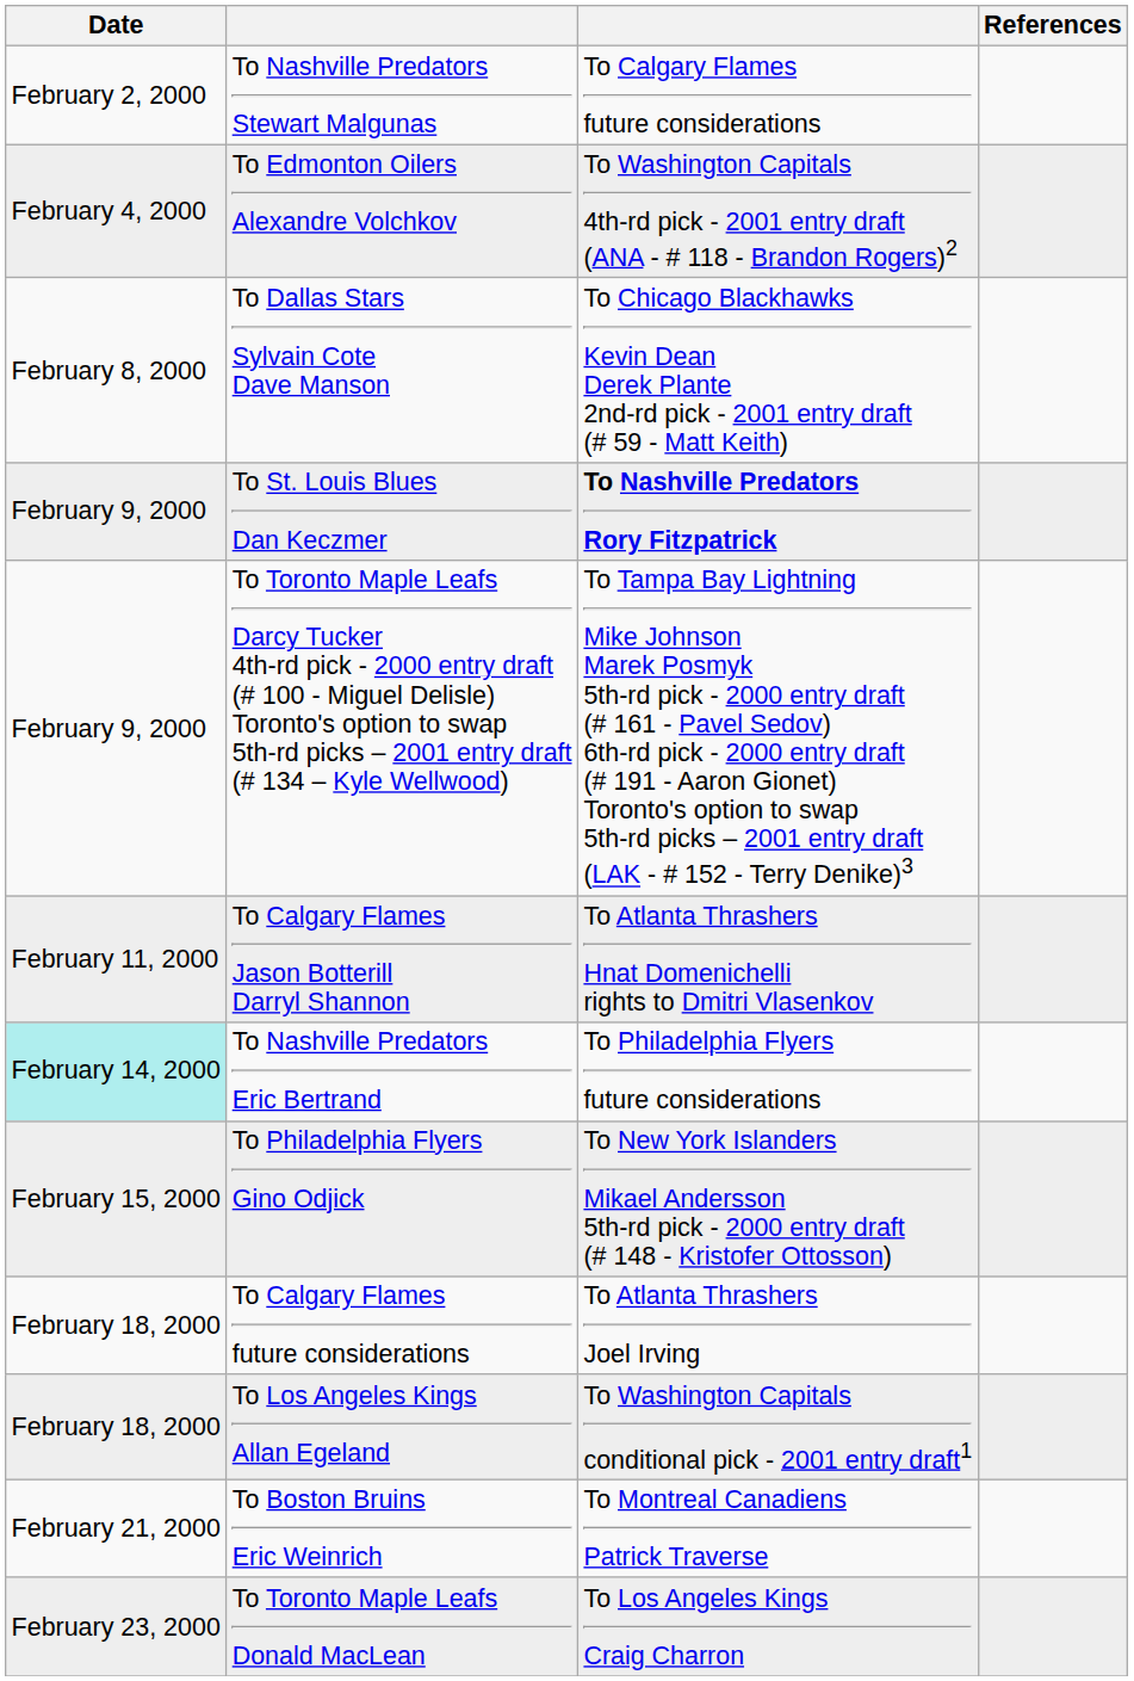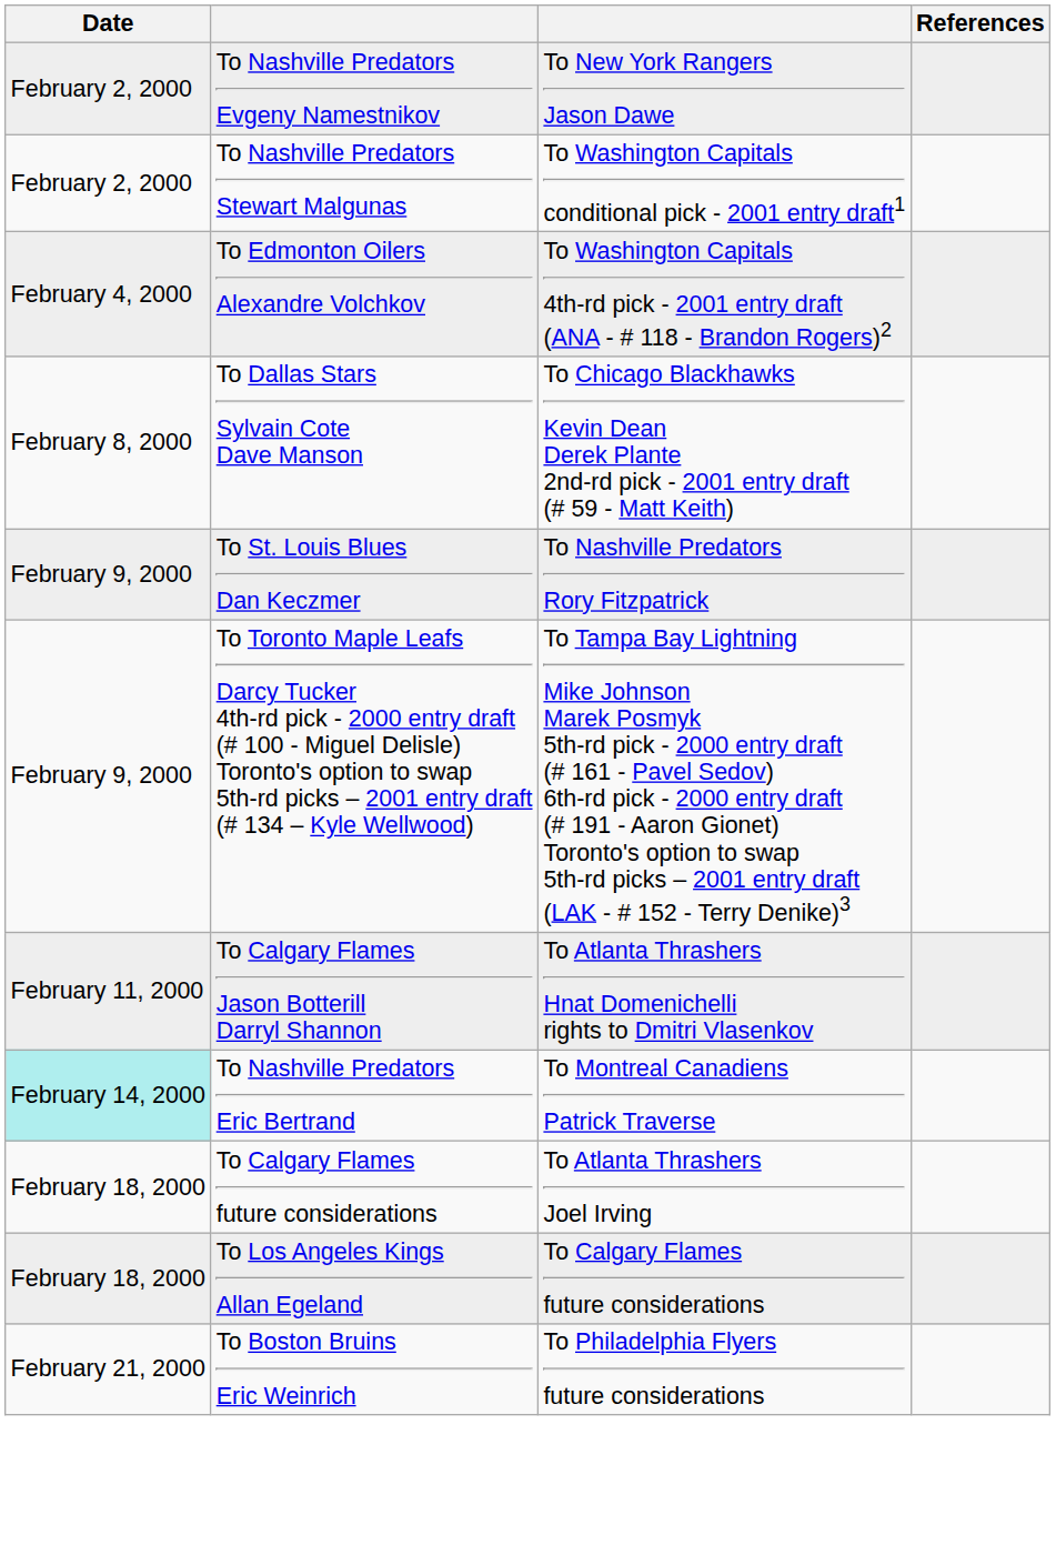 <table class="wikitable">
 <tr>
 <th>Date</th>
 <th></th>
 <th></th>
 <th>References</th>
 </tr>
+<tr bgcolor="#eeeeee">
+<td>February 2, 2000</td>
+<td valign="top">To <a href='#'>Nashville Predators</a><hr><a href='#'>Evgeny Namestnikov</a></td>
+<td valign="top">To <a href='#'>New York Rangers</a><hr><a href='#'>Jason Dawe</a></td>
+<td></td>
+</tr>
 <tr>
 <td>February 2, 2000</td>
 <td valign="top">To <a href='#'>Nashville Predators</a><hr><a href='#'>Stewart Malgunas</a></td>
-<td valign="top">To <a href='#'>Calgary Flames</a><hr>future considerations</td>
+<td valign="top">To <a href='#'>Washington Capitals</a><hr>conditional pick - <a href='#'>2001 entry draft</a><sup>1</sup></td>
 <td></td>
 </tr>
 <tr bgcolor="#eeeeee">
 <td>February 4, 2000</td>
 <td valign="top">To <a href='#'>Edmonton Oilers</a><hr><a href='#'>Alexandre Volchkov</a></td>
 <td valign="top">To <a href='#'>Washington Capitals</a><hr>4th-rd pick - <a href='#'>2001 entry draft</a><br>(<a href='#'>ANA</a> - # 118 - <a href='#'>Brandon Rogers</a>)<sup>2</sup></td>
 <td></td>
 </tr>
 <tr>
 <td>February 8, 2000</td>
 <td valign="top">To <a href='#'>Dallas Stars</a><hr><a href='#'>Sylvain Cote</a><br><a href='#'>Dave Manson</a></td>
 <td valign="top">To <a href='#'>Chicago Blackhawks</a><hr><a href='#'>Kevin Dean</a><br><a href='#'>Derek Plante</a><br>2nd-rd pick - <a href='#'>2001 entry draft</a><br>(# 59 - <a href='#'>Matt Keith</a>)</td>
 <td></td>
 </tr>
 <tr bgcolor="#eeeeee">
 <td>February 9, 2000</td>
 <td valign="top">To <a href='#'>St. Louis Blues</a><hr><a href='#'>Dan Keczmer</a></td>
-<td valign="top"><strong>To <a href='#'>Nashville Predators</a><hr><a href='#'>Rory Fitzpatrick</a></strong></td>
+<td valign="top">To <a href='#'>Nashville Predators</a><hr><a href='#'>Rory Fitzpatrick</a></td>
 <td></td>
 </tr>
 <tr>
 <td>February 9, 2000</td>
 <td valign="top">To <a href='#'>Toronto Maple Leafs</a><hr><a href='#'>Darcy Tucker</a><br>4th-rd pick - <a href='#'>2000 entry draft</a><br>(# 100 - Miguel Delisle)<br>Toronto's option to swap<br>5th-rd picks – <a href='#'>2001 entry draft</a> <br>(# 134 – <a href='#'>Kyle Wellwood</a>)</td>
 <td valign="top">To <a href='#'>Tampa Bay Lightning</a><hr><a href='#'>Mike Johnson</a><br><a href='#'>Marek Posmyk</a><br>5th-rd pick - <a href='#'>2000 entry draft</a><br>(# 161 - <a href='#'>Pavel Sedov</a>)<br>6th-rd pick - <a href='#'>2000 entry draft</a><br>(# 191 - Aaron Gionet)<br>Toronto's option to swap<br>5th-rd picks – <a href='#'>2001 entry draft</a> <br>(<a href='#'>LAK</a> - # 152 - Terry Denike)<sup>3</sup></td>
 <td></td>
 </tr>
 <tr bgcolor="#eeeeee">
 <td>February 11, 2000</td>
 <td valign="top">To <a href='#'>Calgary Flames</a><hr><a href='#'>Jason Botterill</a><br><a href='#'>Darryl Shannon</a></td>
 <td valign="top">To <a href='#'>Atlanta Thrashers</a><hr><a href='#'>Hnat Domenichelli</a><br>rights to <a href='#'>Dmitri Vlasenkov</a></td>
 <td></td>
 </tr>
 <tr>
 <td style="background: paleturquoise;">February 14, 2000</td>
 <td valign="top">To <a href='#'>Nashville Predators</a><hr><a href='#'>Eric Bertrand</a></td>
-<td valign="top">To <a href='#'>Philadelphia Flyers</a><hr>future considerations</td>
-<td></td>
-</tr>
-<tr bgcolor="#eeeeee">
-<td>February 15, 2000</td>
-<td valign="top">To <a href='#'>Philadelphia Flyers</a><hr><a href='#'>Gino Odjick</a></td>
-<td valign="top">To <a href='#'>New York Islanders</a><hr><a href='#'>Mikael Andersson</a><br>5th-rd pick - <a href='#'>2000 entry draft</a><br>(# 148 - <a href='#'>Kristofer Ottosson</a>)</td>
+<td valign="top">To <a href='#'>Montreal Canadiens</a><hr><a href='#'>Patrick Traverse</a></td>
 <td></td>
 </tr>
 <tr>
 <td>February 18, 2000</td>
 <td valign="top">To <a href='#'>Calgary Flames</a><hr>future considerations</td>
 <td valign="top">To <a href='#'>Atlanta Thrashers</a><hr>Joel Irving</td>
 <td></td>
 </tr>
 <tr bgcolor="#eeeeee">
 <td>February 18, 2000</td>
 <td valign="top">To <a href='#'>Los Angeles Kings</a><hr><a href='#'>Allan Egeland</a></td>
-<td valign="top">To <a href='#'>Washington Capitals</a><hr>conditional pick - <a href='#'>2001 entry draft</a><sup>1</sup></td>
+<td valign="top">To <a href='#'>Calgary Flames</a><hr>future considerations</td>
 <td></td>
 </tr>
 <tr>
 <td>February 21, 2000</td>
 <td valign="top">To <a href='#'>Boston Bruins</a><hr><a href='#'>Eric Weinrich</a></td>
-<td valign="top">To <a href='#'>Montreal Canadiens</a><hr><a href='#'>Patrick Traverse</a></td>
-<td></td>
-</tr>
-<tr bgcolor="#eeeeee">
-<td>February 23, 2000</td>
-<td valign="top">To <a href='#'>Toronto Maple Leafs</a><hr><a href='#'>Donald MacLean</a></td>
-<td valign="top">To <a href='#'>Los Angeles Kings</a><hr><a href='#'>Craig Charron</a></td>
+<td valign="top">To <a href='#'>Philadelphia Flyers</a><hr>future considerations</td>
 <td></td>
 </tr>
 </table>
